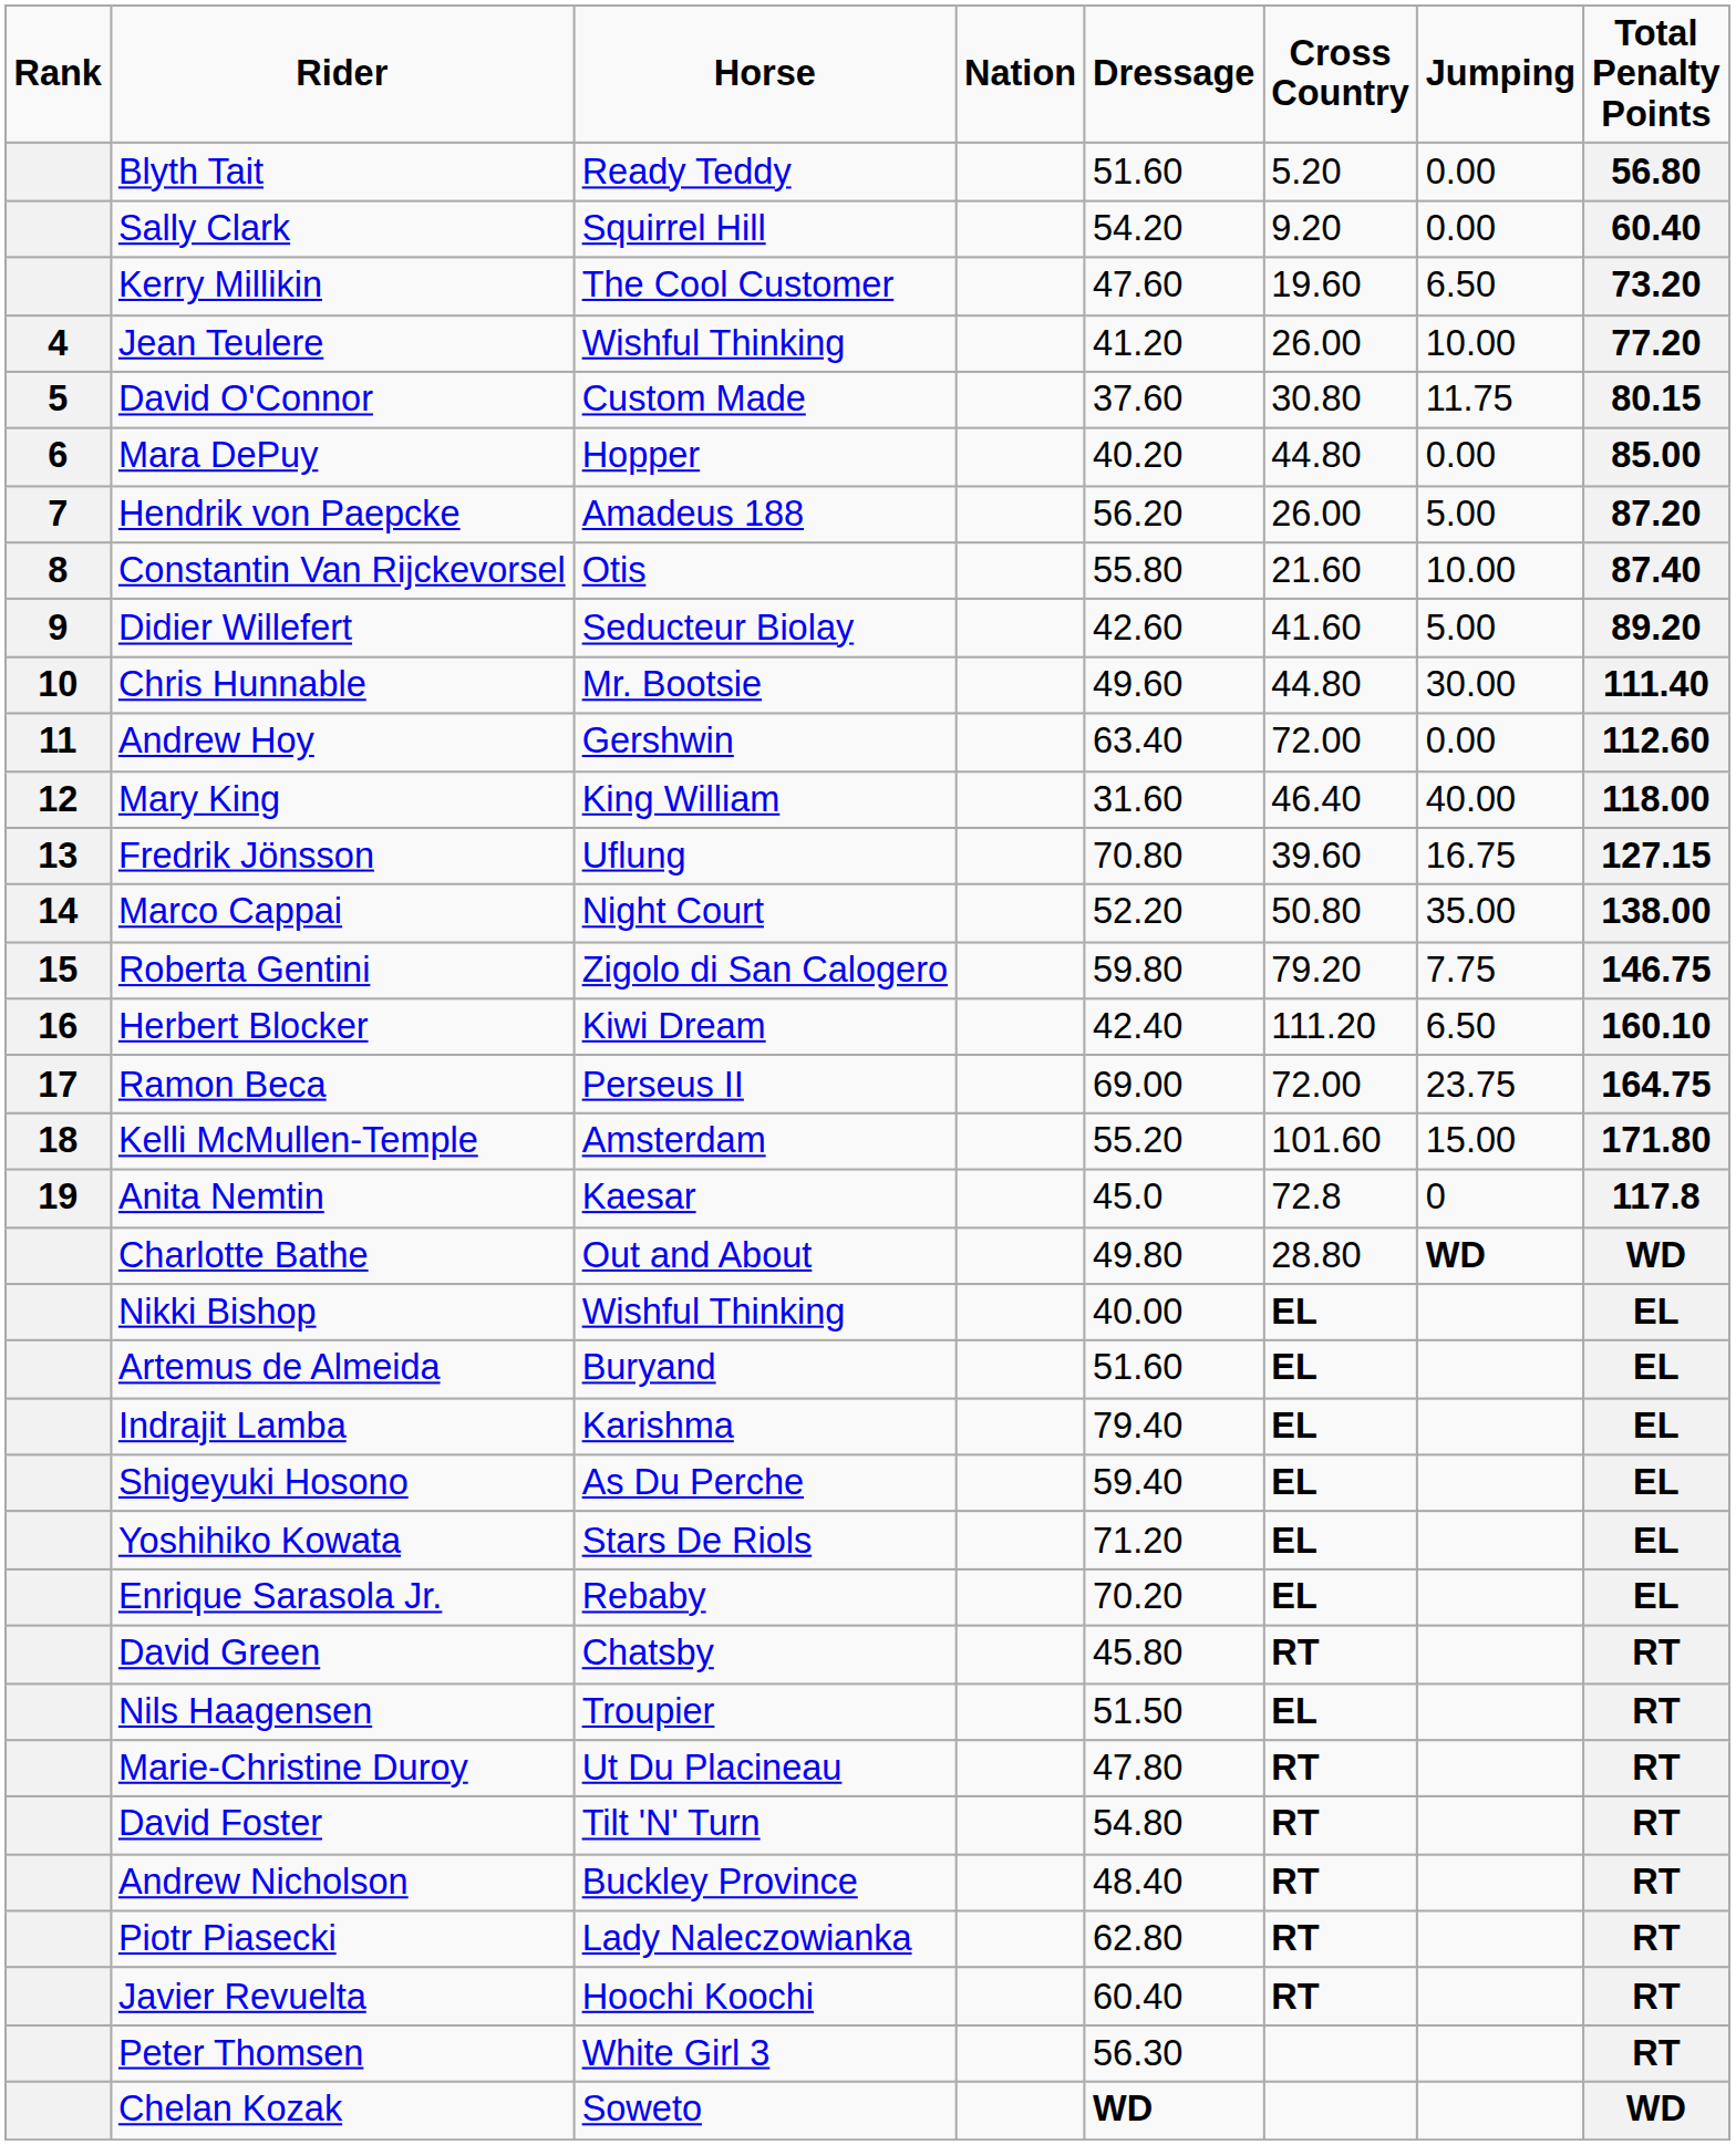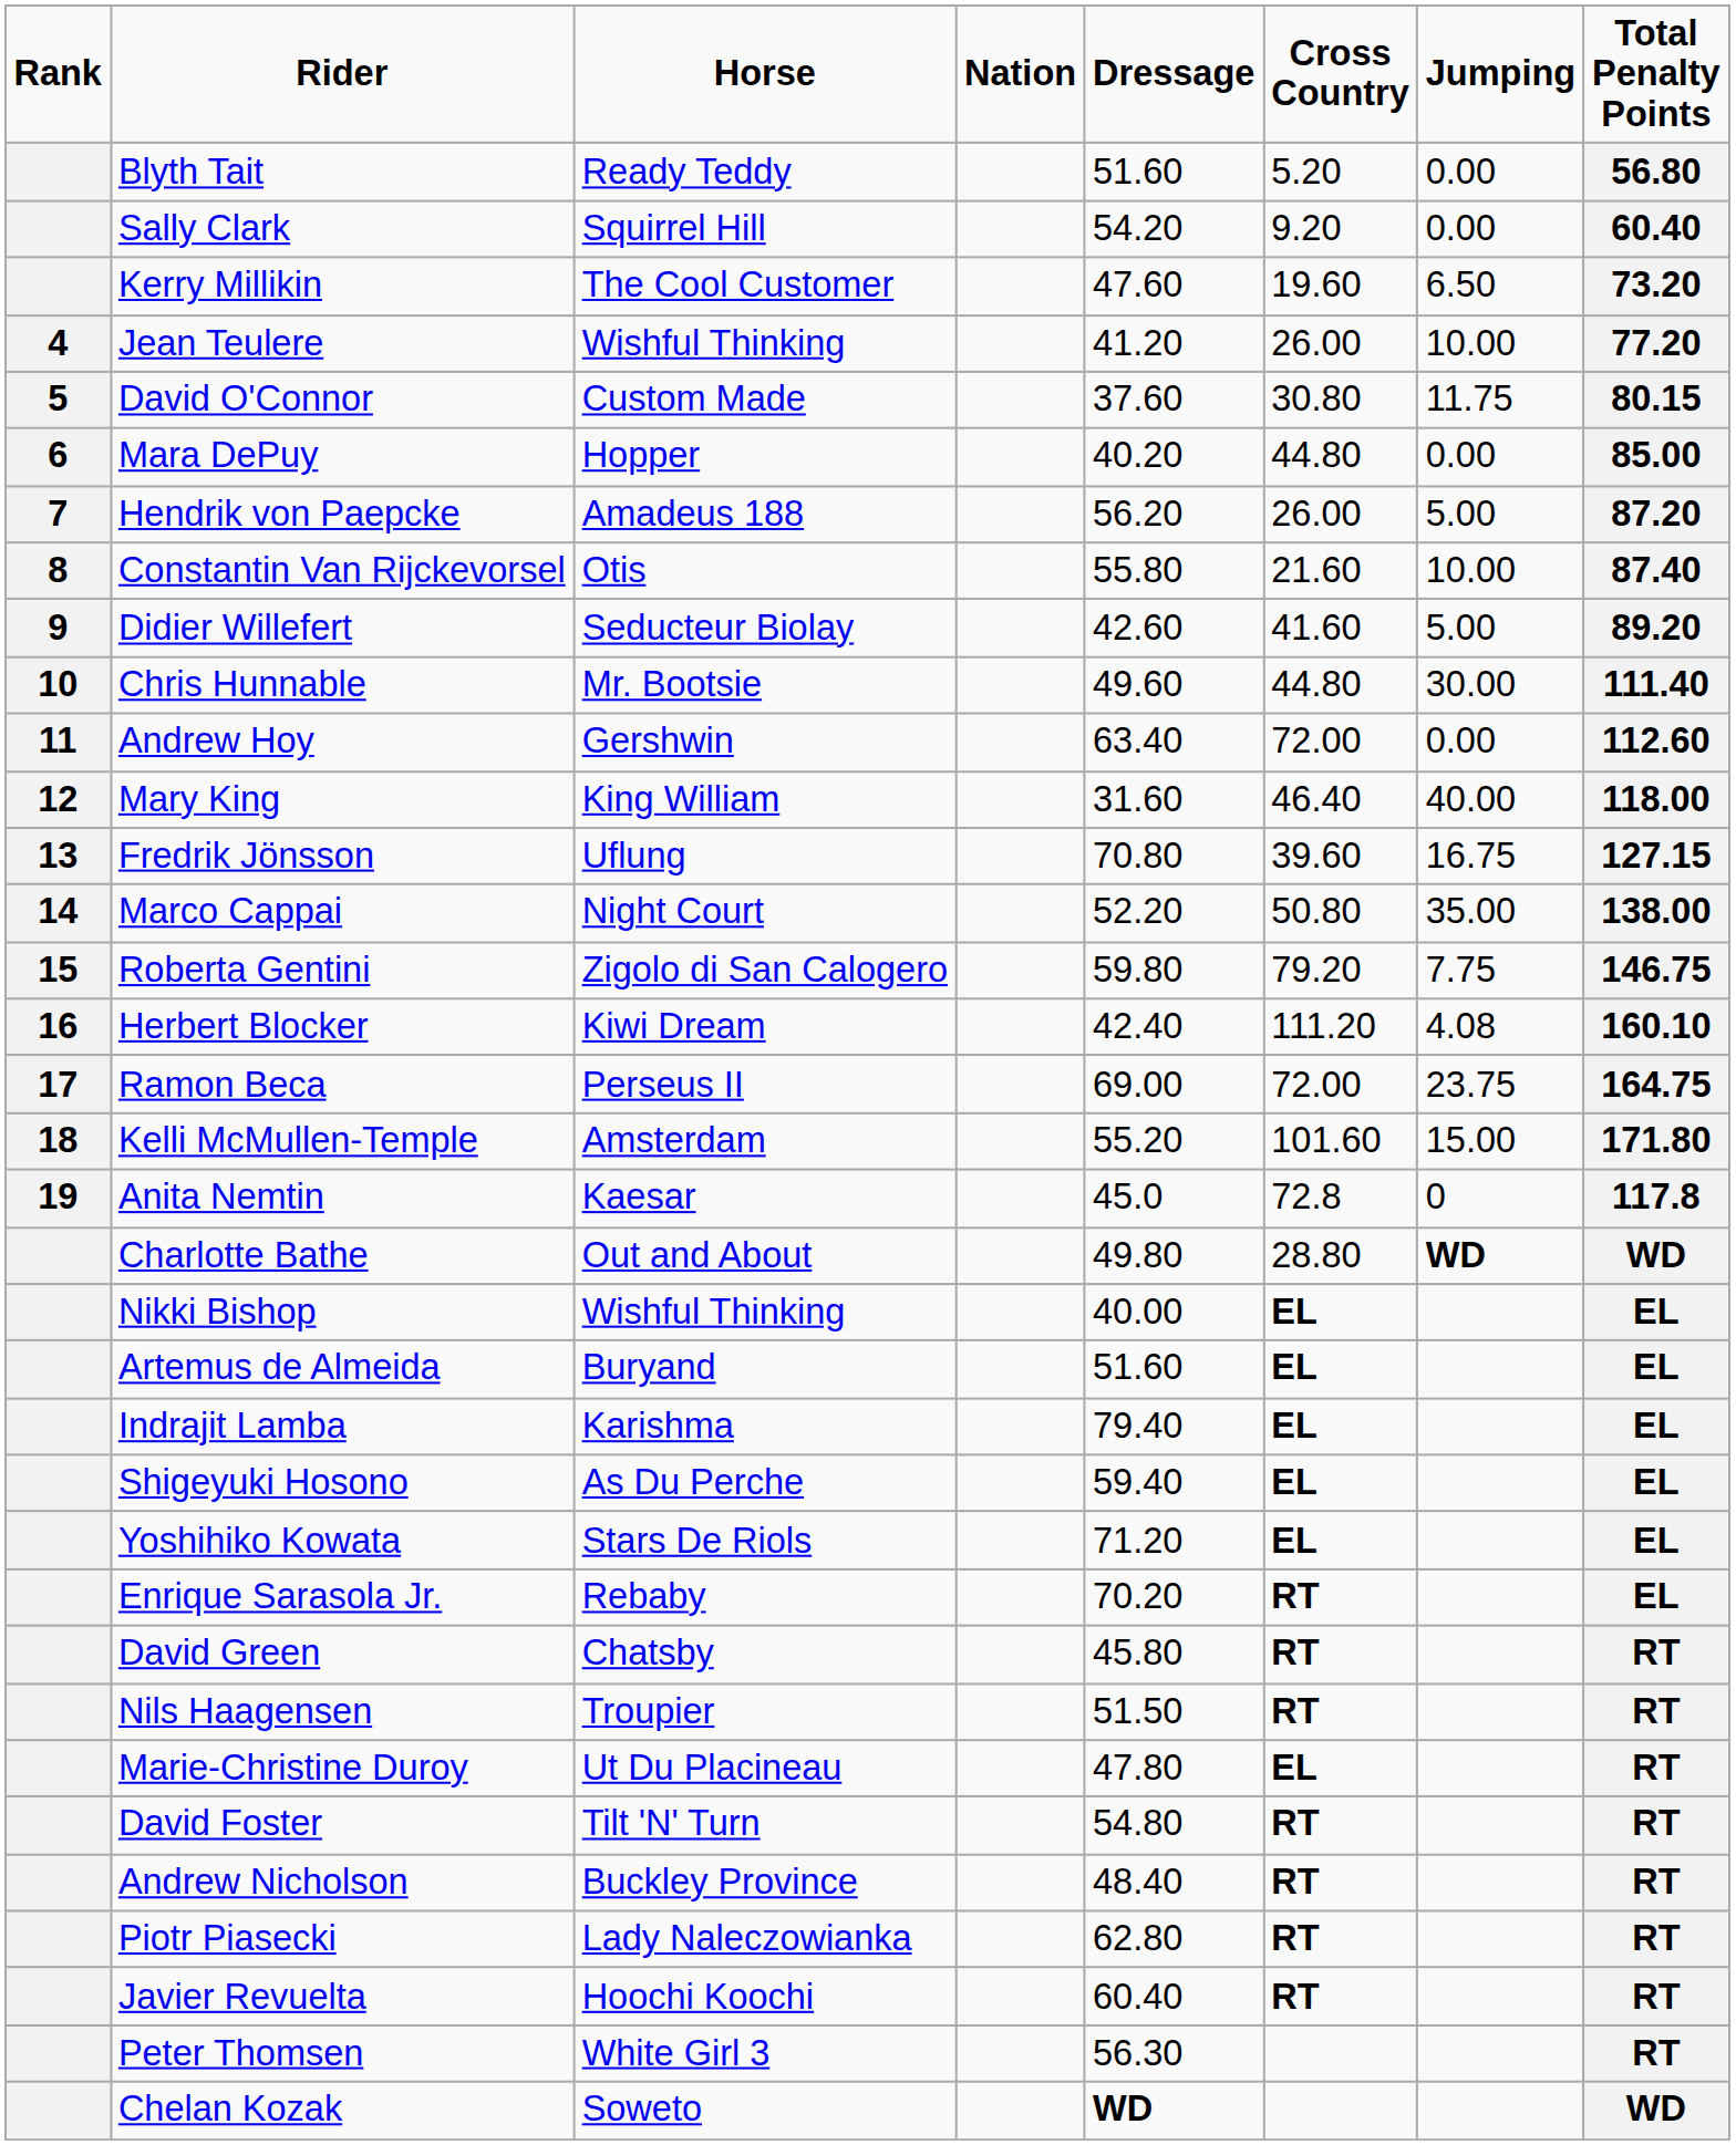 <table class="wikitable">
 <tr>
 <td align=center><strong>Rank</strong></td>
 <td align=center><strong>Rider</strong></td>
 <td align=center><strong>Horse</strong></td>
 <td align=center><strong>Nation</strong></td>
 <td align=center><strong>Dressage</strong></td>
 <td align=center><strong>Cross <br>Country</strong></td>
 <td align=center><strong>Jumping</strong></td>
 <td align=center><strong>Total <br>Penalty <br> Points</strong></td>
 </tr>
 <tr>
 <th></th>
 <td><a href='#'>Blyth Tait</a></td>
 <td><a href='#'>Ready Teddy</a></td>
 <td></td>
 <td>51.60</td>
 <td>5.20</td>
 <td>0.00</td>
 <th>56.80</th>
 </tr>
 <tr>
 <th></th>
 <td><a href='#'>Sally Clark</a></td>
 <td><a href='#'>Squirrel Hill</a></td>
 <td></td>
 <td>54.20</td>
 <td>9.20</td>
 <td>0.00</td>
 <th>60.40</th>
 </tr>
 <tr>
 <th></th>
 <td><a href='#'>Kerry Millikin</a></td>
 <td><a href='#'>The Cool Customer</a></td>
 <td></td>
 <td>47.60</td>
 <td>19.60</td>
 <td>6.50</td>
 <th>73.20</th>
 </tr>
 <tr>
 <th>4</th>
 <td><a href='#'>Jean Teulere</a></td>
 <td><a href='#'>Wishful Thinking</a></td>
 <td></td>
 <td>41.20</td>
 <td>26.00</td>
 <td>10.00</td>
 <th>77.20</th>
 </tr>
 <tr>
 <th>5</th>
 <td><a href='#'>David O'Connor</a></td>
 <td><a href='#'>Custom Made</a></td>
 <td></td>
 <td>37.60</td>
 <td>30.80</td>
 <td>11.75</td>
 <th>80.15</th>
 </tr>
 <tr>
 <th>6</th>
 <td><a href='#'>Mara DePuy</a></td>
 <td><a href='#'>Hopper</a></td>
 <td></td>
 <td>40.20</td>
 <td>44.80</td>
 <td>0.00</td>
 <th>85.00</th>
 </tr>
 <tr>
 <th>7</th>
 <td><a href='#'>Hendrik von Paepcke</a></td>
 <td><a href='#'>Amadeus 188</a></td>
 <td></td>
 <td>56.20</td>
 <td>26.00</td>
 <td>5.00</td>
 <th>87.20</th>
 </tr>
 <tr>
 <th>8</th>
 <td><a href='#'>Constantin Van Rijckevorsel</a></td>
 <td><a href='#'>Otis</a></td>
 <td></td>
 <td>55.80</td>
 <td>21.60</td>
 <td>10.00</td>
 <th>87.40</th>
 </tr>
 <tr>
 <th>9</th>
 <td><a href='#'>Didier Willefert</a></td>
 <td><a href='#'>Seducteur Biolay</a></td>
 <td></td>
 <td>42.60</td>
 <td>41.60</td>
 <td>5.00</td>
 <th>89.20</th>
 </tr>
 <tr>
 <th>10</th>
 <td><a href='#'>Chris Hunnable</a></td>
 <td><a href='#'>Mr. Bootsie</a></td>
 <td></td>
 <td>49.60</td>
 <td>44.80</td>
 <td>30.00</td>
 <th>111.40</th>
 </tr>
 <tr>
 <th>11</th>
 <td><a href='#'>Andrew Hoy</a></td>
 <td><a href='#'>Gershwin</a></td>
 <td></td>
 <td>63.40</td>
 <td>72.00</td>
 <td>0.00</td>
 <th>112.60</th>
 </tr>
 <tr>
 <th>12</th>
 <td><a href='#'>Mary King</a></td>
 <td><a href='#'>King William</a></td>
 <td></td>
 <td>31.60</td>
 <td>46.40</td>
 <td>40.00</td>
 <th>118.00</th>
 </tr>
 <tr>
 <th>13</th>
 <td><a href='#'>Fredrik Jönsson</a></td>
 <td><a href='#'>Uflung</a></td>
 <td></td>
 <td>70.80</td>
 <td>39.60</td>
 <td>16.75</td>
 <th>127.15</th>
 </tr>
 <tr>
 <th>14</th>
 <td><a href='#'>Marco Cappai</a></td>
 <td><a href='#'>Night Court</a></td>
 <td></td>
 <td>52.20</td>
 <td>50.80</td>
 <td>35.00</td>
 <th>138.00</th>
 </tr>
 <tr>
 <th>15</th>
 <td><a href='#'>Roberta Gentini</a></td>
 <td><a href='#'>Zigolo di San Calogero</a></td>
 <td></td>
 <td>59.80</td>
 <td>79.20</td>
 <td>7.75</td>
 <th>146.75</th>
 </tr>
 <tr>
 <th>16</th>
 <td><a href='#'>Herbert Blocker</a></td>
 <td><a href='#'>Kiwi Dream</a></td>
 <td></td>
 <td>42.40</td>
 <td>111.20</td>
-<td>6.50</td>
+<td>4.08</td>
 <th>160.10</th>
 </tr>
 <tr>
 <th>17</th>
 <td><a href='#'>Ramon Beca</a></td>
 <td><a href='#'>Perseus II</a></td>
 <td></td>
 <td>69.00</td>
 <td>72.00</td>
 <td>23.75</td>
 <th>164.75</th>
 </tr>
 <tr>
 <th>18</th>
 <td><a href='#'>Kelli McMullen-Temple</a></td>
 <td><a href='#'>Amsterdam</a></td>
 <td></td>
 <td>55.20</td>
 <td>101.60</td>
 <td>15.00</td>
 <th>171.80</th>
 </tr>
 <tr>
 <th>19</th>
 <td><a href='#'>Anita Nemtin</a></td>
 <td><a href='#'>Kaesar</a></td>
 <td></td>
 <td>45.0</td>
 <td>72.8</td>
 <td>0</td>
 <th>117.8</th>
 </tr>
 <tr>
 <th></th>
 <td><a href='#'>Charlotte Bathe</a></td>
 <td><a href='#'>Out and About</a></td>
 <td></td>
 <td>49.80</td>
 <td>28.80</td>
 <td><strong>WD</strong></td>
 <th>WD</th>
 </tr>
 <tr>
 <th></th>
 <td><a href='#'>Nikki Bishop</a></td>
 <td><a href='#'>Wishful Thinking</a></td>
 <td></td>
 <td>40.00</td>
 <td><strong>EL</strong></td>
 <td></td>
 <th>EL</th>
 </tr>
 <tr>
 <th></th>
 <td><a href='#'>Artemus de Almeida</a></td>
 <td><a href='#'>Buryand</a></td>
 <td></td>
 <td>51.60</td>
 <td><strong>EL</strong></td>
 <td></td>
 <th>EL</th>
 </tr>
 <tr>
 <th></th>
 <td><a href='#'>Indrajit Lamba</a></td>
 <td><a href='#'>Karishma</a></td>
 <td></td>
 <td>79.40</td>
 <td><strong>EL</strong></td>
 <td></td>
 <th>EL</th>
 </tr>
 <tr>
 <th></th>
 <td><a href='#'>Shigeyuki Hosono</a></td>
 <td><a href='#'>As Du Perche</a></td>
 <td></td>
 <td>59.40</td>
 <td><strong>EL</strong></td>
 <td></td>
 <th>EL</th>
 </tr>
 <tr>
 <th></th>
 <td><a href='#'>Yoshihiko Kowata</a></td>
 <td><a href='#'>Stars De Riols</a></td>
 <td></td>
 <td>71.20</td>
 <td><strong>EL</strong></td>
 <td></td>
 <th>EL</th>
 </tr>
 <tr>
 <th></th>
 <td><a href='#'>Enrique Sarasola Jr.</a></td>
 <td><a href='#'>Rebaby</a></td>
 <td></td>
 <td>70.20</td>
-<td><strong>EL</strong></td>
+<td><strong>RT</strong></td>
 <td></td>
 <th>EL</th>
 </tr>
 <tr>
 <th></th>
 <td><a href='#'>David Green</a></td>
 <td><a href='#'>Chatsby</a></td>
 <td></td>
 <td>45.80</td>
 <td><strong>RT</strong></td>
 <td></td>
 <th>RT</th>
 </tr>
 <tr>
 <th></th>
 <td><a href='#'>Nils Haagensen</a></td>
 <td><a href='#'>Troupier</a></td>
 <td></td>
 <td>51.50</td>
-<td><strong>EL</strong></td>
+<td><strong>RT</strong></td>
 <td></td>
 <th>RT</th>
 </tr>
 <tr>
 <th></th>
 <td><a href='#'>Marie-Christine Duroy</a></td>
 <td><a href='#'>Ut Du Placineau</a></td>
 <td></td>
 <td>47.80</td>
-<td><strong>RT</strong></td>
+<td><strong>EL</strong></td>
 <td></td>
 <th>RT</th>
 </tr>
 <tr>
 <th></th>
 <td><a href='#'>David Foster</a></td>
 <td><a href='#'>Tilt 'N' Turn</a></td>
 <td></td>
 <td>54.80</td>
 <td><strong>RT</strong></td>
 <td></td>
 <th>RT</th>
 </tr>
 <tr>
 <th></th>
 <td><a href='#'>Andrew Nicholson</a></td>
 <td><a href='#'>Buckley Province</a></td>
 <td></td>
 <td>48.40</td>
 <td><strong>RT</strong></td>
 <td></td>
 <th>RT</th>
 </tr>
 <tr>
 <th></th>
 <td><a href='#'>Piotr Piasecki</a></td>
 <td><a href='#'>Lady Naleczowianka</a></td>
 <td></td>
 <td>62.80</td>
 <td><strong>RT</strong></td>
 <td></td>
 <th>RT</th>
 </tr>
 <tr>
 <th></th>
 <td><a href='#'>Javier Revuelta</a></td>
 <td><a href='#'>Hoochi Koochi</a></td>
 <td></td>
 <td>60.40</td>
 <td><strong>RT</strong></td>
 <td></td>
 <th>RT</th>
 </tr>
 <tr>
 <th></th>
 <td><a href='#'>Peter Thomsen</a></td>
 <td><a href='#'>White Girl 3</a></td>
 <td></td>
 <td>56.30</td>
 <td></td>
 <td></td>
 <th>RT</th>
 </tr>
 <tr>
 <th></th>
 <td><a href='#'>Chelan Kozak</a></td>
 <td><a href='#'>Soweto</a></td>
 <td></td>
 <td><strong>WD</strong></td>
 <td></td>
 <td></td>
 <th>WD</th>
 </tr>
 <tr>
 </tr>
 </table>
